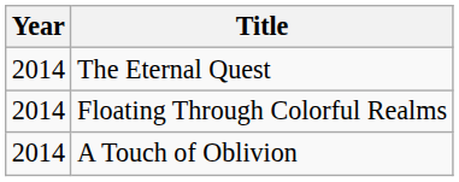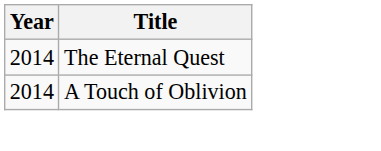 <table class="wikitable sortable">
 <tr>
 <th>Year</th>
 <th>Title</th>
 </tr>
 <tr>
 <td>2014</td>
 <td>The Eternal Quest</td>
 </tr>
 <tr>
 <td>2014</td>
-<td>Floating Through Colorful Realms</td>
-</tr>
-<tr>
-<td>2014</td>
 <td>A Touch of Oblivion</td>
 </tr>
 </table>
